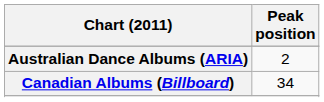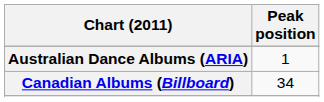 <table class="wikitable sortable plainrowheaders" style="text-align:center">
 <tr>
 <th scope="col">Chart (2011)</th>
 <th scope="col">Peak<br>position</th>
 </tr>
 <tr>
 </tr>
 <tr>
 <th scope="row">Australian Dance Albums (<a href='#'>ARIA</a>)</th>
-<td>2</td>
+<td>1</td>
 </tr>
 <tr>
 <th scope="row"><a href='#'>Canadian Albums</a> (<em><a href='#'>Billboard</a></em>)</th>
 <td>34</td>
 </tr>
 <tr>
 </tr>
 <tr>
 </tr>
 <tr>
 </tr>
 <tr>
 </tr>
 <tr>
 </tr>
 <tr>
 </tr>
 <tr>
 </tr>
 <tr>
 </tr>
 <tr>
 </tr>
 </table>
